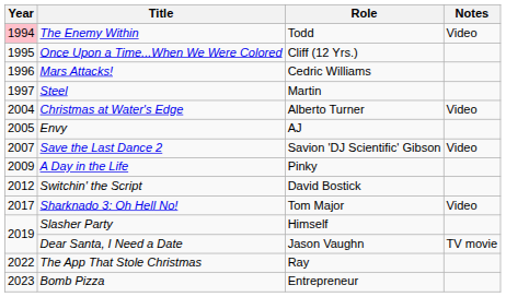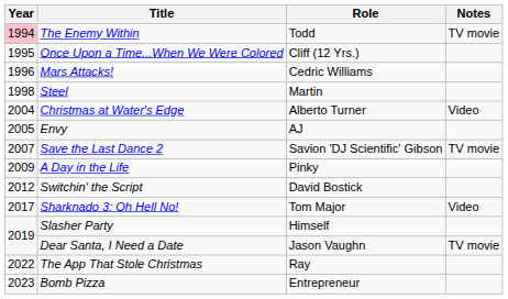 <table class="wikitable plainrowheaders sortable" style="margin-right: 0;">
 <tr>
 <th>Year</th>
 <th>Title</th>
 <th>Role</th>
 <th>Notes</th>
 </tr>
 <tr>
 <td style="background: pink;">1994</td>
 <td><em><a href='#'>The Enemy Within</a></em></td>
 <td>Todd</td>
-<td>Video</td>
+<td>TV movie</td>
 </tr>
 <tr>
 <td>1995</td>
 <td><em><a href='#'>Once Upon a Time...When We Were Colored</a></em></td>
 <td>Cliff (12 Yrs.)</td>
 <td></td>
 </tr>
 <tr>
 <td>1996</td>
 <td><em><a href='#'>Mars Attacks!</a></em></td>
 <td>Cedric Williams</td>
 <td></td>
 </tr>
 <tr>
-<td>1997</td>
+<td>1998</td>
 <td><em><a href='#'>Steel</a></em></td>
 <td>Martin</td>
 <td></td>
 </tr>
 <tr>
 <td>2004</td>
 <td><em><a href='#'>Christmas at Water's Edge</a></em></td>
 <td>Alberto Turner</td>
 <td>Video</td>
 </tr>
 <tr>
 <td>2005</td>
 <td><em>Envy</em></td>
 <td>AJ</td>
 <td></td>
 </tr>
 <tr>
 <td>2007</td>
 <td><em><a href='#'>Save the Last Dance 2</a></em></td>
 <td>Savion 'DJ Scientific' Gibson</td>
-<td>Video</td>
+<td>TV movie</td>
 </tr>
 <tr>
 <td>2009</td>
 <td><em><a href='#'>A Day in the Life</a></em></td>
 <td>Pinky</td>
 <td></td>
 </tr>
 <tr>
 <td>2012</td>
 <td><em>Switchin' the Script</em></td>
 <td>David Bostick</td>
 <td></td>
 </tr>
 <tr>
 <td>2017</td>
 <td><em><a href='#'>Sharknado 3: Oh Hell No!</a></em></td>
 <td>Tom Major</td>
 <td>Video</td>
 </tr>
 <tr>
 <td rowspan=2>2019</td>
 <td><em>Slasher Party</em></td>
 <td>Himself</td>
 <td></td>
 </tr>
 <tr>
 <td><em>Dear Santa, I Need a Date</em></td>
 <td>Jason Vaughn</td>
 <td>TV movie</td>
 </tr>
 <tr>
 <td>2022</td>
 <td><em>The App That Stole Christmas</em></td>
 <td>Ray</td>
 <td></td>
 </tr>
 <tr>
 <td>2023</td>
 <td><em>Bomb Pizza</em></td>
 <td>Entrepreneur</td>
 <td></td>
 </tr>
 </table>
